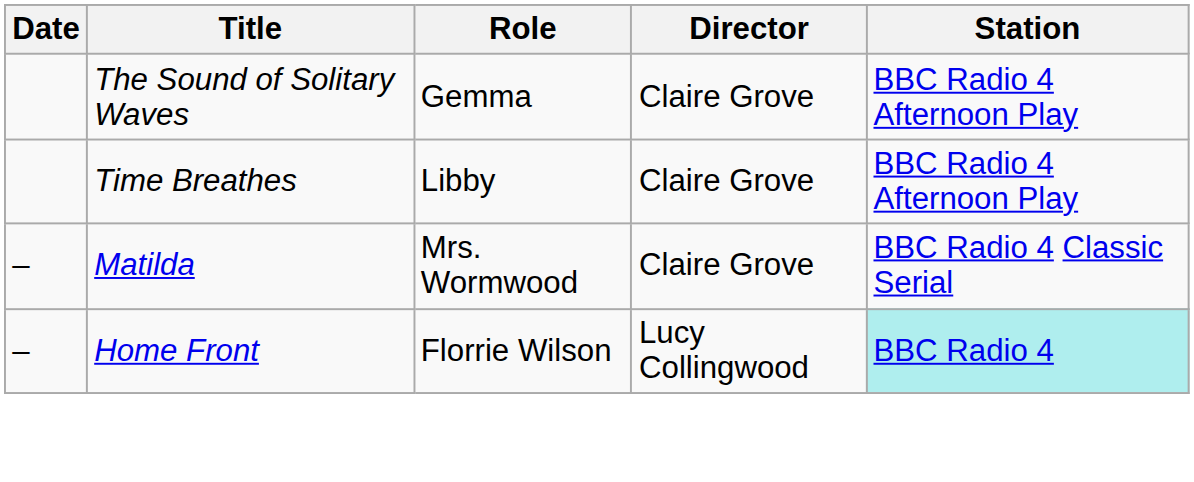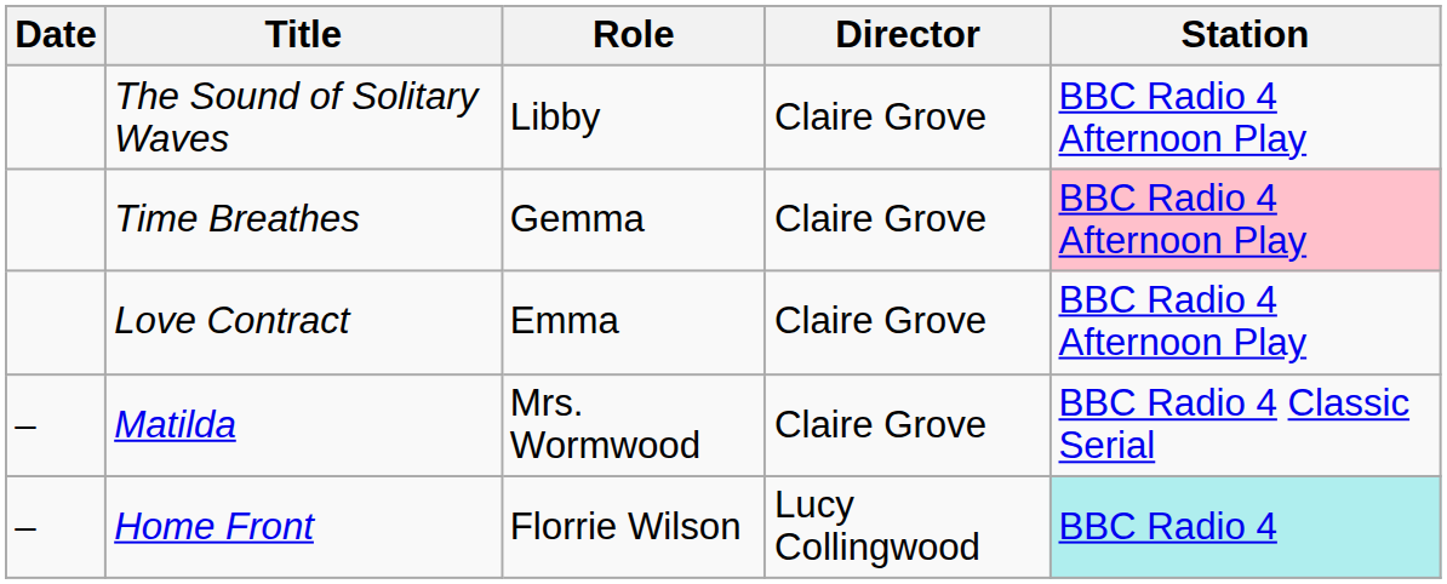 <table class="wikitable sortable">
 <tr>
 <th>Date</th>
 <th>Title</th>
 <th>Role</th>
 <th>Director</th>
 <th>Station</th>
 </tr>
 <tr>
 <td></td>
 <td><em>The Sound of Solitary Waves</em> </td>
-<td>Gemma</td>
+<td>Libby</td>
 <td>Claire Grove</td>
 <td><a href='#'>BBC Radio 4</a> <a href='#'>Afternoon Play</a></td>
 </tr>
 <tr>
 <td></td>
 <td><em>Time Breathes</em> </td>
-<td>Libby</td>
+<td>Gemma</td>
+<td>Claire Grove</td>
+<td style="background: pink;"><a href='#'>BBC Radio 4</a> <a href='#'>Afternoon Play</a></td>
+</tr>
+<tr>
+<td></td>
+<td><em>Love Contract</em> </td>
+<td>Emma</td>
 <td>Claire Grove</td>
 <td><a href='#'>BBC Radio 4</a> <a href='#'>Afternoon Play</a></td>
 </tr>
 <tr>
 <td> – </td>
 <td><em><a href='#'>Matilda</a></em> </td>
 <td>Mrs. Wormwood</td>
 <td>Claire Grove</td>
 <td><a href='#'>BBC Radio 4</a> <a href='#'>Classic Serial</a></td>
 </tr>
 <tr>
 <td> – </td>
 <td><em><a href='#'>Home Front</a></em> </td>
 <td>Florrie Wilson</td>
 <td>Lucy Collingwood</td>
 <td style="background: paleturquoise;"><a href='#'>BBC Radio 4</a></td>
 </tr>
 </table>
